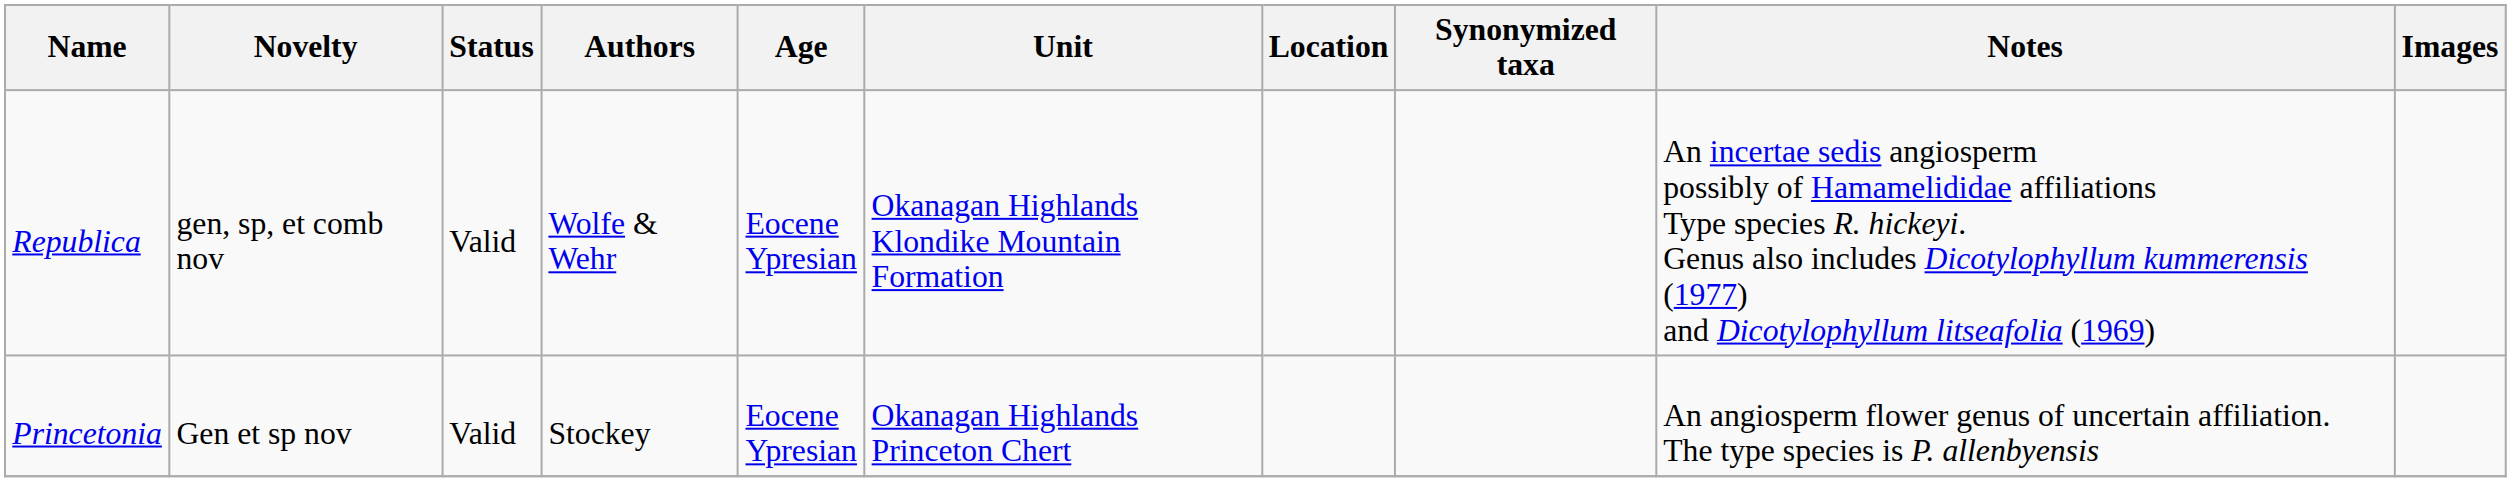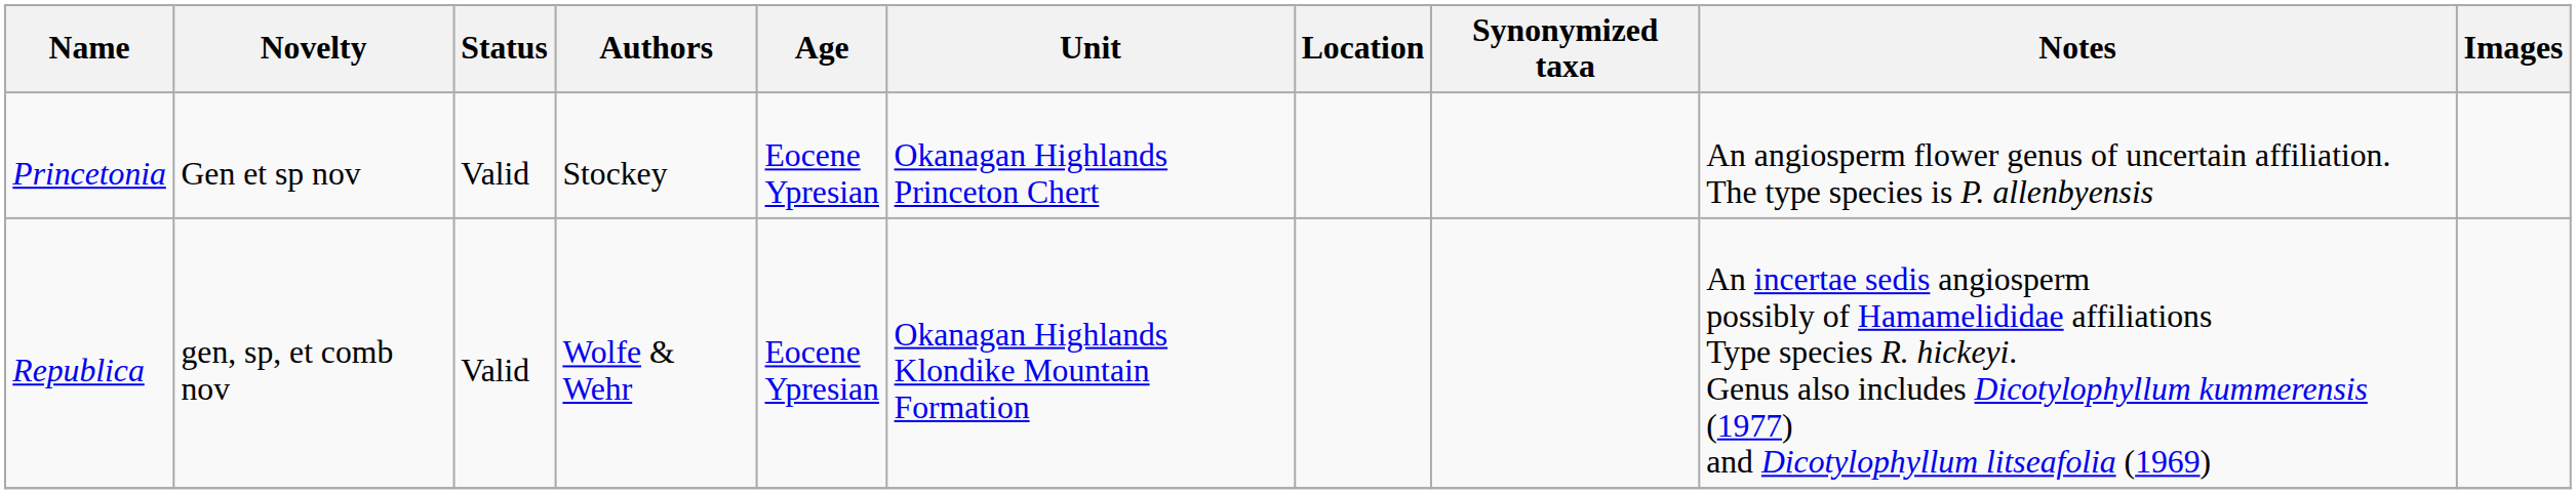 <table class="wikitable sortable" align="center" width="100%">
 <tr>
 <th>Name</th>
 <th>Novelty</th>
 <th>Status</th>
 <th>Authors</th>
 <th>Age</th>
 <th>Unit</th>
 <th>Location</th>
 <th>Synonymized taxa</th>
 <th>Notes</th>
 <th>Images</th>
 </tr>
 <tr>
+<td><br><em><a href='#'>Princetonia</a></em></td>
+<td><br>Gen et sp nov</td>
+<td><br>Valid</td>
+<td><br>Stockey</td>
+<td><br><a href='#'>Eocene</a><br><a href='#'>Ypresian</a></td>
+<td><br><a href='#'>Okanagan Highlands</a><br><a href='#'>Princeton Chert</a></td>
+<td><br><br></td>
+<td></td>
+<td><br>An angiosperm flower genus of uncertain affiliation.<br>The type species is <em>P. allenbyensis</em></td>
+<td></td>
+</tr>
+<tr>
 <td><br><em><a href='#'>Republica</a></em></td>
 <td><br>gen, sp, et comb nov</td>
 <td><br>Valid</td>
 <td><br><a href='#'>Wolfe</a> & <a href='#'>Wehr</a></td>
 <td><br><a href='#'>Eocene</a><br><a href='#'>Ypresian</a></td>
 <td><br><a href='#'>Okanagan Highlands</a><br><a href='#'>Klondike Mountain Formation</a></td>
 <td><br><br></td>
 <td></td>
 <td><br>An <a href='#'>incertae sedis</a> angiosperm<br>possibly of <a href='#'>Hamamelididae</a> affiliations <br>Type species <em>R. hickeyi</em>.<br> Genus also includes <em><a href='#'>Dicotylophyllum kummerensis</a></em> (<a href='#'>1977</a>)<br> and <em><a href='#'>Dicotylophyllum litseafolia</a></em> (<a href='#'>1969</a>)</td>
 <td><br></td>
 </tr>
 <tr>
-<td><br><em><a href='#'>Princetonia</a></em></td>
-<td><br>Gen et sp nov</td>
-<td><br>Valid</td>
-<td><br>Stockey</td>
-<td><br><a href='#'>Eocene</a><br><a href='#'>Ypresian</a></td>
-<td><br><a href='#'>Okanagan Highlands</a><br><a href='#'>Princeton Chert</a></td>
-<td><br><br></td>
-<td></td>
-<td><br>An angiosperm flower genus of uncertain affiliation.<br>The type species is <em>P. allenbyensis</em></td>
-<td></td>
-</tr>
-<tr>
 </tr>
 </table>
